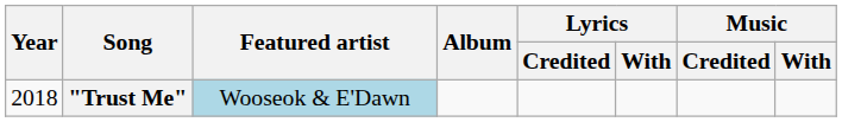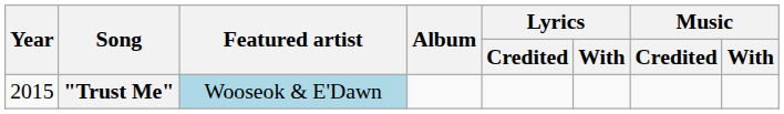 <table class="wikitable" style="text-align:center;">
 <tr>
 <th rowspan="2">Year</th>
 <th rowspan="2">Song</th>
 <th rowspan="2"  style="width:10em;">Featured artist</th>
 <th rowspan="2">Album</th>
 <th colspan="2">Lyrics</th>
 <th colspan="2">Music</th>
 </tr>
 <tr>
 <th>Credited</th>
 <th>With</th>
 <th>Credited</th>
 <th>With</th>
 </tr>
 <tr>
-<td>2018</td>
+<td>2015</td>
 <th>"Trust Me"</th>
 <td style="background: lightblue;">Wooseok & E'Dawn</td>
 <td></td>
 <td></td>
 <td></td>
 <td></td>
 <td></td>
 </tr>
 </table>
